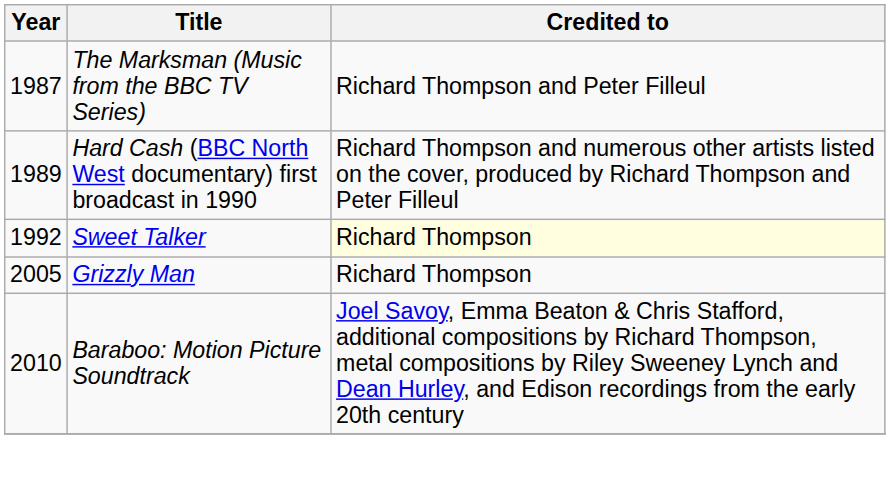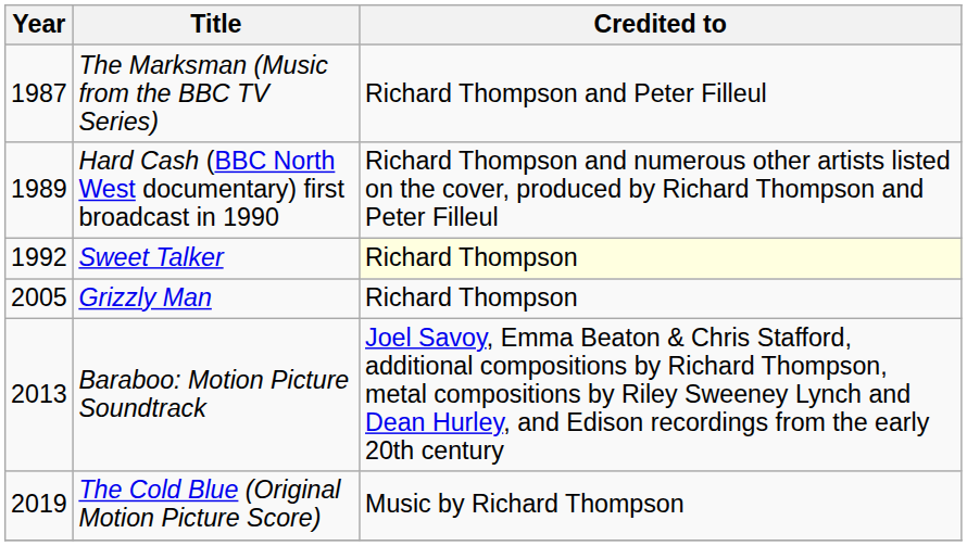 <table class="wikitable">
 <tr>
 <th scope="col">Year</th>
 <th scope="col">Title</th>
 <th scope="col">Credited to</th>
 </tr>
 <tr>
 <td>1987</td>
 <td><em>The Marksman (Music from the BBC TV Series)</em></td>
 <td>Richard Thompson and Peter Filleul</td>
 </tr>
 <tr>
 <td>1989</td>
 <td><em>Hard Cash</em> (<a href='#'>BBC North West</a> documentary) first broadcast in 1990</td>
 <td>Richard Thompson and numerous other artists listed on the cover, produced by Richard Thompson and Peter Filleul</td>
 </tr>
 <tr>
 <td>1992</td>
 <td><em><a href='#'>Sweet Talker</a></em></td>
 <td style="background: lightyellow;">Richard Thompson</td>
 </tr>
 <tr>
 <td>2005</td>
 <td><em><a href='#'>Grizzly Man</a></em></td>
 <td>Richard Thompson</td>
 </tr>
 <tr>
-<td>2010</td>
+<td>2013</td>
 <td><em>Baraboo: Motion Picture Soundtrack</em></td>
 <td><a href='#'>Joel Savoy</a>, Emma Beaton & Chris Stafford, additional compositions by Richard Thompson, metal compositions by Riley Sweeney Lynch and <a href='#'>Dean Hurley</a>, and Edison recordings from the early 20th century</td>
 </tr>
 <tr>
+<td>2019</td>
+<td><em><a href='#'>The Cold Blue</a> (Original Motion Picture Score)</em></td>
+<td>Music by Richard Thompson</td>
+</tr>
+<tr>
 </tr>
 </table>
